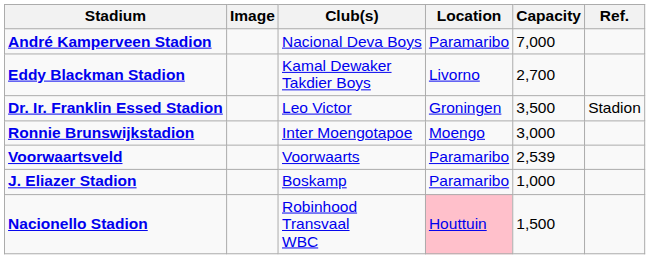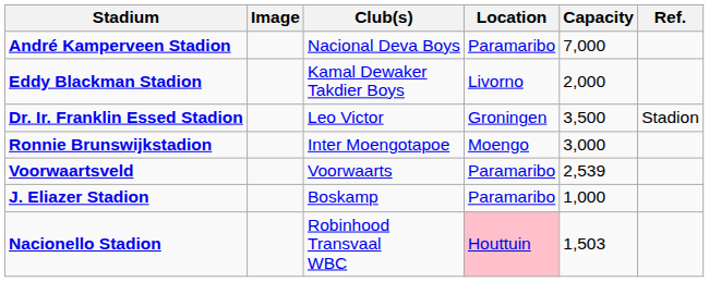 <table class="wikitable sortable">
 <tr>
 <th>Stadium</th>
 <th>Image</th>
 <th>Club(s)</th>
 <th>Location</th>
 <th>Capacity</th>
 <th class="unsortable">Ref.</th>
 </tr>
 <tr>
 <td><strong><a href='#'>André Kamperveen Stadion</a></strong></td>
 <td></td>
 <td><a href='#'>Nacional Deva Boys</a></td>
 <td><a href='#'>Paramaribo</a></td>
 <td>7,000</td>
 <td></td>
 </tr>
 <tr>
 <td><strong><a href='#'>Eddy Blackman Stadion</a></strong></td>
 <td></td>
 <td><a href='#'>Kamal Dewaker</a><br><a href='#'>Takdier Boys</a></td>
 <td><a href='#'>Livorno</a></td>
-<td>2,700</td>
+<td>2,000</td>
 <td></td>
 </tr>
 <tr>
 <td><strong><a href='#'>Dr. Ir. Franklin Essed Stadion</a></strong></td>
 <td></td>
 <td><a href='#'>Leo Victor</a><br></td>
 <td><a href='#'>Groningen</a></td>
 <td>3,500</td>
 <td>Stadion</td>
 </tr>
 <tr>
 <td><strong><a href='#'>Ronnie Brunswijkstadion</a></strong></td>
 <td></td>
 <td><a href='#'>Inter Moengotapoe</a></td>
 <td><a href='#'>Moengo</a></td>
 <td>3,000</td>
 <td></td>
 </tr>
 <tr>
 <td><strong><a href='#'>Voorwaartsveld</a></strong></td>
 <td></td>
 <td><a href='#'>Voorwaarts</a></td>
 <td><a href='#'>Paramaribo</a></td>
 <td>2,539</td>
 <td></td>
 </tr>
 <tr>
 <td><strong><a href='#'>J. Eliazer Stadion</a></strong></td>
 <td></td>
 <td><a href='#'>Boskamp</a></td>
 <td><a href='#'>Paramaribo</a></td>
 <td>1,000</td>
 <td></td>
 </tr>
 <tr>
 <td><strong><a href='#'>Nacionello Stadion</a></strong></td>
 <td></td>
 <td><a href='#'>Robinhood</a><br><a href='#'>Transvaal</a><br><a href='#'>WBC</a></td>
 <td style="background: pink;"><a href='#'>Houttuin</a></td>
-<td>1,500</td>
+<td>1,503</td>
 <td></td>
 </tr>
 </table>
